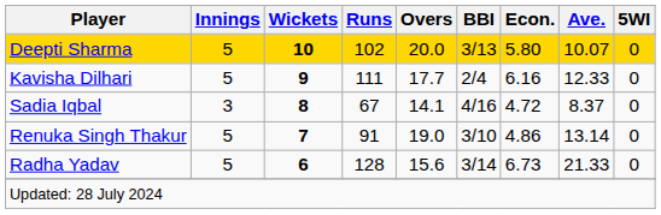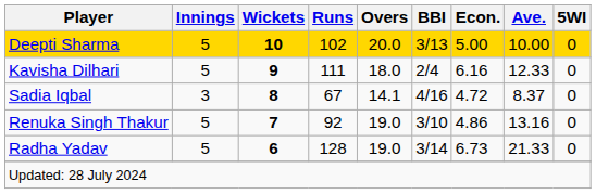 <table class="wikitable sortable" style="text-align:centre;">
 <tr>
 <th>Player</th>
 <th><a href='#'>Innings</a></th>
 <th><a href='#'>Wickets</a></th>
 <th><a href='#'>Runs</a></th>
 <th>Overs</th>
 <th>BBI</th>
 <th>Econ.</th>
 <th><a href='#'>Ave.</a></th>
 <th>5WI</th>
 </tr>
 <tr style="background:gold;">
 <td style="text-align:left"> <a href='#'>Deepti Sharma</a></td>
 <td style="text-align:center;">5</td>
 <td style="text-align:center;"><strong>10</strong></td>
 <td style="text-align:center;">102</td>
 <td style="text-align:center;">20.0</td>
 <td>3/13</td>
-<td>5.80</td>
-<td style="text-align:center;">10.07</td>
+<td>5.00</td>
+<td style="text-align:center;">10.00</td>
 <td style="text-align:center;">0</td>
 </tr>
 <tr>
 <td style="text-align:left"> <a href='#'>Kavisha Dilhari</a></td>
 <td style="text-align:center;">5</td>
 <td style="text-align:center;"><strong>9</strong></td>
 <td style="text-align:center;">111</td>
-<td style="text-align:center;">17.7</td>
+<td style="text-align:center;">18.0</td>
 <td>2/4</td>
 <td>6.16</td>
 <td style="text-align:center;">12.33</td>
 <td style="text-align:center;">0</td>
 </tr>
 <tr>
 <td style="text-align:left"> <a href='#'>Sadia Iqbal</a></td>
 <td style="text-align:center;">3</td>
 <td style="text-align:center;"><strong>8</strong></td>
 <td style="text-align:center;">67</td>
 <td style="text-align:center;">14.1</td>
 <td>4/16</td>
 <td>4.72</td>
 <td style="text-align:center;">8.37</td>
 <td style="text-align:center;">0</td>
 </tr>
 <tr>
 <td style="text-align:left"> <a href='#'>Renuka Singh Thakur</a></td>
 <td style="text-align:center;">5</td>
 <td style="text-align:center;"><strong>7</strong></td>
-<td style="text-align:center;">91</td>
+<td style="text-align:center;">92</td>
 <td style="text-align:center;">19.0</td>
 <td>3/10</td>
 <td>4.86</td>
-<td style="text-align:center;">13.14</td>
+<td style="text-align:center;">13.16</td>
 <td style="text-align:center;">0</td>
 </tr>
 <tr>
 <td style="text-align:left"> <a href='#'>Radha Yadav</a></td>
 <td style="text-align:center;">5</td>
 <td style="text-align:center;"><strong>6</strong></td>
 <td style="text-align:center;">128</td>
-<td style="text-align:center;">15.6</td>
+<td style="text-align:center;">19.0</td>
 <td>3/14</td>
 <td>6.73</td>
 <td style="text-align:center;">21.33</td>
 <td style="text-align:center;">0</td>
 </tr>
 <tr>
 </tr>
 <tr class="sortbottom">
 <td colspan="9" scope="row"><small>Updated: 28 July 2024</small></td>
 </tr>
 </table>
